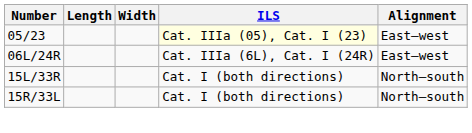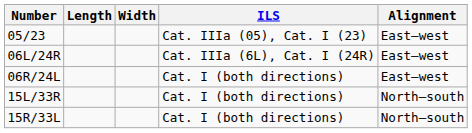 <table class="wikitable">
 <tr>
 <th>Number</th>
 <th>Length</th>
 <th>Width</th>
 <th><a href='#'>ILS</a></th>
 <th>Alignment</th>
 </tr>
 <tr>
 <td>05/23</td>
 <td></td>
 <td></td>
-<td style="background: lightyellow;">Cat. IIIa (05), Cat. I (23)</td>
+<td>Cat. IIIa (05), Cat. I (23)</td>
 <td>East–west</td>
 </tr>
 <tr>
 <td>06L/24R</td>
 <td></td>
 <td></td>
 <td>Cat. IIIa (6L), Cat. I (24R)</td>
+<td>East–west</td>
+</tr>
+<tr>
+<td>06R/24L</td>
+<td></td>
+<td></td>
+<td>Cat. I (both directions)</td>
 <td>East–west</td>
 </tr>
 <tr>
 <td>15L/33R</td>
 <td></td>
 <td></td>
 <td>Cat. I (both directions)</td>
 <td>North–south</td>
 </tr>
 <tr>
 <td>15R/33L</td>
 <td></td>
 <td></td>
 <td>Cat. I (both directions)</td>
 <td>North–south</td>
 </tr>
 </table>
